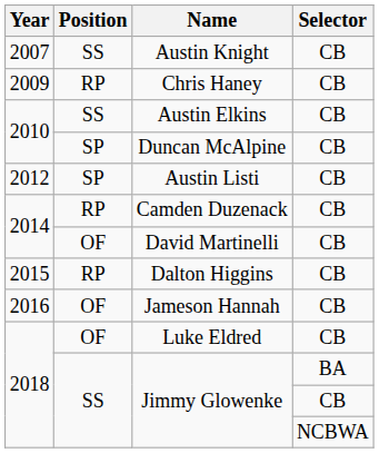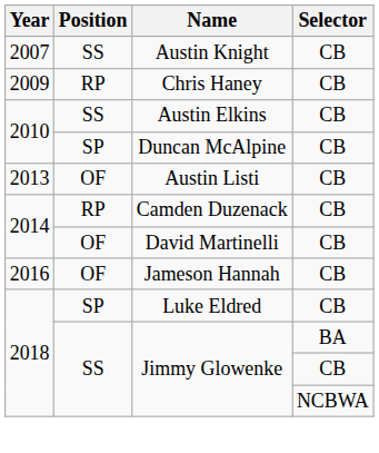 <table class="wikitable" style="text-align:center">
 <tr>
 <th>Year</th>
 <th>Position</th>
 <th>Name</th>
 <th>Selector</th>
 </tr>
 <tr>
 <td>2007</td>
 <td>SS</td>
 <td>Austin Knight</td>
 <td>CB</td>
 </tr>
 <tr>
 <td>2009</td>
 <td>RP</td>
 <td>Chris Haney</td>
 <td>CB</td>
 </tr>
 <tr>
 <td rowspan="2">2010</td>
 <td>SS</td>
 <td>Austin Elkins</td>
 <td>CB</td>
 </tr>
 <tr>
 <td>SP</td>
 <td>Duncan McAlpine</td>
 <td>CB</td>
 </tr>
 <tr>
-<td>2012</td>
-<td>SP</td>
+<td>2013</td>
+<td>OF</td>
 <td>Austin Listi</td>
 <td>CB</td>
 </tr>
 <tr>
 <td rowspan="2">2014</td>
 <td>RP</td>
 <td>Camden Duzenack</td>
 <td>CB</td>
 </tr>
 <tr>
 <td>OF</td>
 <td>David Martinelli</td>
 <td>CB</td>
 </tr>
 <tr>
-<td>2015</td>
-<td>RP</td>
-<td>Dalton Higgins</td>
-<td>CB</td>
-</tr>
-<tr>
 <td>2016</td>
 <td>OF</td>
 <td>Jameson Hannah</td>
 <td>CB</td>
 </tr>
 <tr>
 <td rowspan="4">2018</td>
-<td>OF</td>
+<td>SP</td>
 <td>Luke Eldred</td>
 <td>CB</td>
 </tr>
 <tr>
 <td rowspan="3">SS</td>
 <td rowspan="3">Jimmy Glowenke</td>
 <td>BA</td>
 </tr>
 <tr>
 <td>CB</td>
 </tr>
 <tr>
 <td>NCBWA</td>
 </tr>
 </table>
